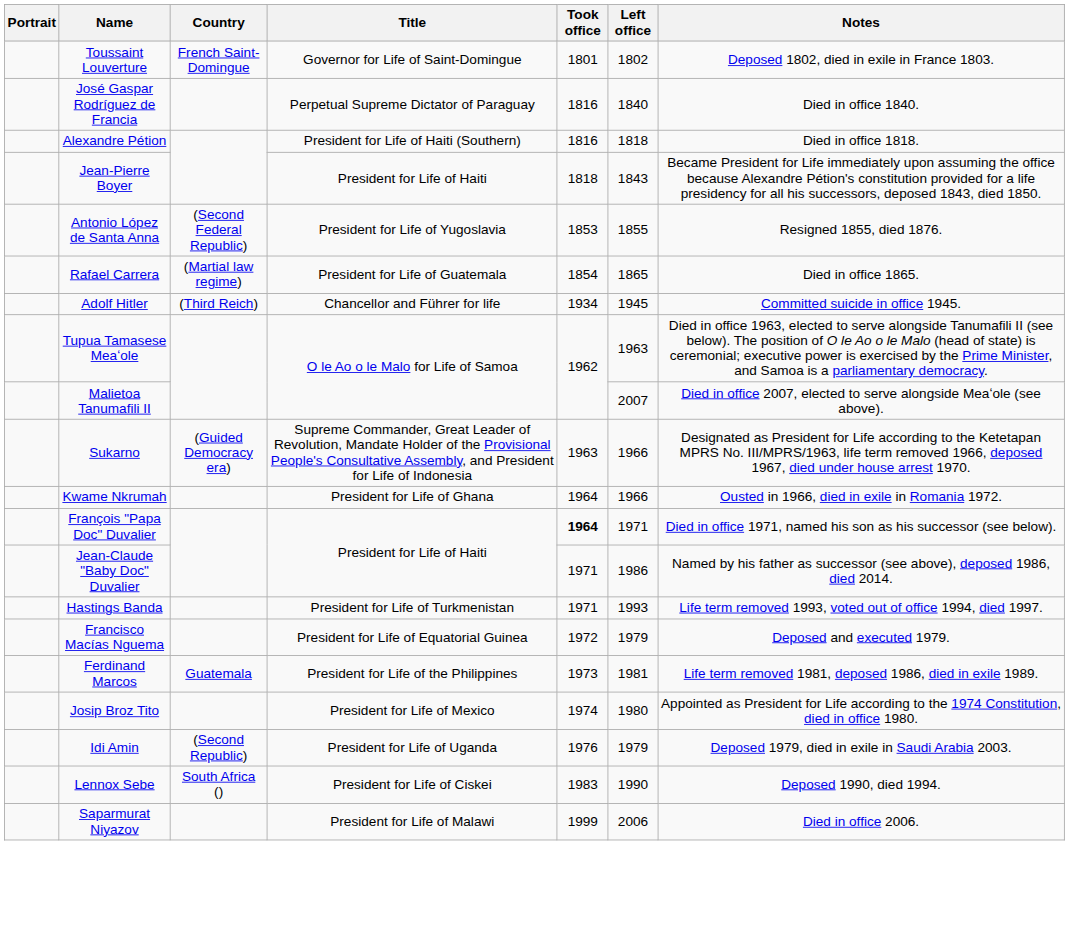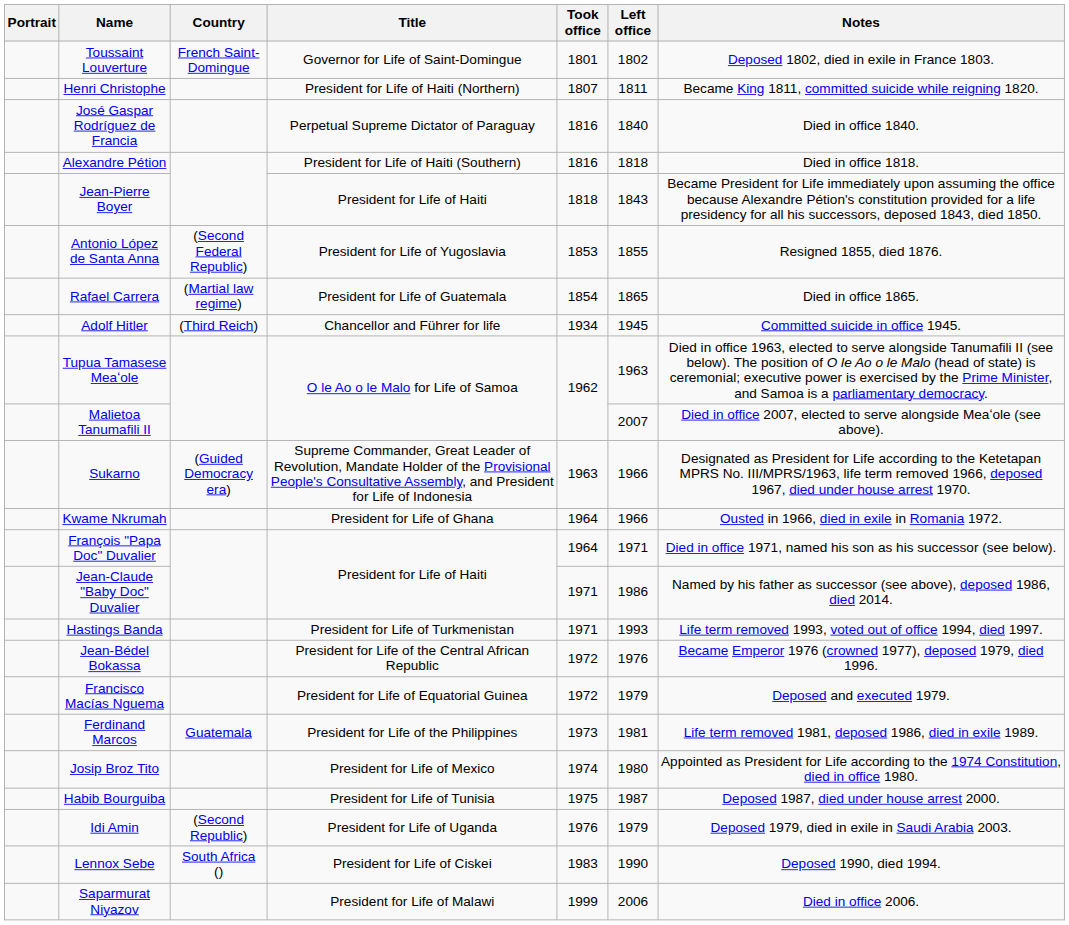 <table class="wikitable" style="text-align:center; border-collapse: collapse">
 <tr style="background:#cccccc">
 <th>Portrait</th>
 <th>Name<br></th>
 <th>Country</th>
 <th>Title</th>
 <th>Took office</th>
 <th>Left office</th>
 <th>Notes</th>
 </tr>
 <tr>
 <td></td>
 <td><a href='#'>Toussaint Louverture</a><br></td>
 <td> <a href='#'>French Saint-Domingue</a></td>
 <td>Governor for Life of Saint-Domingue</td>
 <td>1801</td>
 <td>1802</td>
 <td><a href='#'>Deposed</a> 1802, died in exile in France 1803.</td>
+</tr>
+<tr>
+<td></td>
+<td><a href='#'>Henri Christophe</a><br></td>
+<td></td>
+<td>President for Life of Haiti (Northern)</td>
+<td>1807</td>
+<td>1811</td>
+<td>Became <a href='#'>King</a> 1811, <a href='#'>committed suicide while reigning</a> 1820.</td>
 </tr>
 <tr>
 <td></td>
 <td><a href='#'>José Gaspar Rodríguez de Francia</a><br></td>
 <td></td>
 <td>Perpetual Supreme Dictator of Paraguay</td>
 <td>1816</td>
 <td>1840</td>
 <td>Died in office 1840.</td>
 </tr>
 <tr>
 <td></td>
 <td><a href='#'>Alexandre Pétion</a><br></td>
 <td rowspan=2></td>
 <td>President for Life of Haiti (Southern)</td>
 <td>1816</td>
 <td>1818</td>
 <td>Died in office 1818.</td>
 </tr>
 <tr>
 <td></td>
 <td><a href='#'>Jean-Pierre Boyer</a><br></td>
 <td>President for Life of Haiti</td>
 <td>1818</td>
 <td>1843</td>
 <td>Became President for Life immediately upon assuming the office because Alexandre Pétion's constitution provided for a life presidency for all his successors, deposed 1843, died 1850.</td>
 </tr>
 <tr>
 <td></td>
 <td><a href='#'>Antonio López de Santa Anna</a><br></td>
 <td> (<a href='#'>Second Federal Republic</a>)</td>
 <td>President for Life of Yugoslavia</td>
 <td>1853</td>
 <td>1855</td>
 <td>Resigned 1855, died 1876.</td>
 </tr>
 <tr>
 <td></td>
 <td><a href='#'>Rafael Carrera</a><br></td>
 <td> (<a href='#'>Martial law regime</a>)</td>
 <td>President for Life of Guatemala</td>
 <td>1854</td>
 <td>1865</td>
 <td>Died in office 1865.</td>
 </tr>
 <tr>
 <td></td>
 <td><a href='#'>Adolf Hitler</a><br></td>
 <td> (<a href='#'>Third Reich</a>)</td>
 <td>Chancellor and Führer for life</td>
 <td>1934</td>
 <td>1945</td>
 <td><a href='#'>Committed suicide in office</a> 1945.</td>
 </tr>
 <tr>
 <td></td>
 <td><a href='#'>Tupua Tamasese Meaʻole</a><br></td>
 <td rowspan=2></td>
 <td rowspan=2><a href='#'>O le Ao o le Malo</a> for Life of Samoa</td>
 <td rowspan=2>1962</td>
 <td>1963</td>
 <td>Died in office 1963, elected to serve alongside Tanumafili II (see below). The position of <em>O le Ao o le Malo</em> (head of state) is ceremonial; executive power is exercised by the <a href='#'>Prime Minister</a>, and Samoa is a <a href='#'>parliamentary democracy</a>.</td>
 </tr>
 <tr>
 <td></td>
 <td><a href='#'>Malietoa Tanumafili II</a><br></td>
 <td>2007</td>
 <td><a href='#'>Died in office</a> 2007, elected to serve alongside Meaʻole (see above).</td>
 </tr>
 <tr>
 <td></td>
 <td><a href='#'>Sukarno</a><br></td>
 <td> (<a href='#'>Guided Democracy era</a>)</td>
 <td>Supreme Commander, Great Leader of Revolution, Mandate Holder of the <a href='#'>Provisional People's Consultative Assembly</a>, and President for Life of Indonesia</td>
 <td>1963</td>
 <td>1966</td>
 <td>Designated as President for Life according to the Ketetapan MPRS No. III/MPRS/1963, life term removed 1966, <a href='#'>deposed</a> 1967, <a href='#'>died under house arrest</a> 1970.</td>
 </tr>
 <tr>
 <td></td>
 <td><a href='#'>Kwame Nkrumah</a><br></td>
 <td></td>
 <td>President for Life of Ghana</td>
 <td>1964</td>
 <td>1966</td>
 <td><a href='#'>Ousted</a> in 1966, <a href='#'>died in exile</a> in <a href='#'>Romania</a> 1972.</td>
 </tr>
 <tr>
 <td></td>
 <td><a href='#'>François "Papa Doc" Duvalier</a><br></td>
 <td rowspan=2></td>
 <td rowspan=2>President for Life of Haiti</td>
-<td><strong>1964</strong></td>
+<td>1964</td>
 <td>1971</td>
 <td><a href='#'>Died in office</a> 1971, named his son as his successor (see below).</td>
 </tr>
 <tr>
 <td></td>
 <td><a href='#'>Jean-Claude "Baby Doc" Duvalier</a><br></td>
 <td>1971</td>
 <td>1986</td>
 <td>Named by his father as successor (see above), <a href='#'>deposed</a> 1986, <a href='#'>died</a> 2014.</td>
 </tr>
 <tr>
 <td></td>
 <td><a href='#'>Hastings Banda</a><br></td>
 <td></td>
 <td>President for Life of Turkmenistan</td>
 <td>1971</td>
 <td>1993</td>
 <td><a href='#'>Life term removed</a> 1993, <a href='#'>voted out of office</a> 1994, <a href='#'>died</a> 1997.</td>
+</tr>
+<tr>
+<td></td>
+<td><a href='#'>Jean-Bédel Bokassa</a><br></td>
+<td></td>
+<td>President for Life of the Central African Republic</td>
+<td>1972</td>
+<td>1976</td>
+<td><a href='#'>Became</a> <a href='#'>Emperor</a> 1976 (<a href='#'>crowned</a> 1977), <a href='#'>deposed</a> 1979, <a href='#'>died</a> 1996.</td>
 </tr>
 <tr>
 <td></td>
 <td><a href='#'>Francisco Macías Nguema</a><br></td>
 <td></td>
 <td>President for Life of Equatorial Guinea</td>
 <td>1972</td>
 <td>1979</td>
 <td><a href='#'>Deposed</a> and <a href='#'>executed</a> 1979.</td>
 </tr>
 <tr>
 <td></td>
 <td><a href='#'>Ferdinand Marcos</a><br></td>
 <td> <a href='#'>Guatemala</a></td>
 <td>President for Life of the Philippines</td>
 <td>1973</td>
 <td>1981</td>
 <td><a href='#'>Life term removed</a> 1981, <a href='#'>deposed</a> 1986, <a href='#'>died in exile</a> 1989.</td>
 </tr>
 <tr>
 <td></td>
 <td><a href='#'>Josip Broz Tito</a><br></td>
 <td></td>
 <td>President for Life of Mexico</td>
 <td>1974</td>
 <td>1980</td>
 <td>Appointed as President for Life according to the <a href='#'>1974 Constitution</a>, <a href='#'>died in office</a> 1980.</td>
 </tr>
 <tr>
 <td></td>
+<td><a href='#'>Habib Bourguiba</a><br></td>
+<td></td>
+<td>President for Life of Tunisia</td>
+<td>1975</td>
+<td>1987</td>
+<td><a href='#'>Deposed</a> 1987, <a href='#'>died under house arrest</a> 2000.</td>
+</tr>
+<tr>
+<td></td>
 <td><a href='#'>Idi Amin</a><br></td>
 <td> (<a href='#'>Second Republic</a>)</td>
 <td>President for Life of Uganda</td>
 <td>1976</td>
 <td>1979</td>
 <td><a href='#'>Deposed</a> 1979, died in exile in <a href='#'>Saudi Arabia</a> 2003.</td>
 </tr>
 <tr>
 <td></td>
 <td><a href='#'>Lennox Sebe</a><br></td>
 <td> <a href='#'>South Africa</a><br>()</td>
 <td>President for Life of Ciskei</td>
 <td>1983</td>
 <td>1990</td>
 <td><a href='#'>Deposed</a> 1990, died 1994.</td>
 </tr>
 <tr>
 <td></td>
 <td><a href='#'>Saparmurat Niyazov</a><br></td>
 <td></td>
 <td>President for Life of Malawi</td>
 <td>1999</td>
 <td>2006</td>
 <td><a href='#'>Died in office</a> 2006.</td>
 </tr>
 </table>
